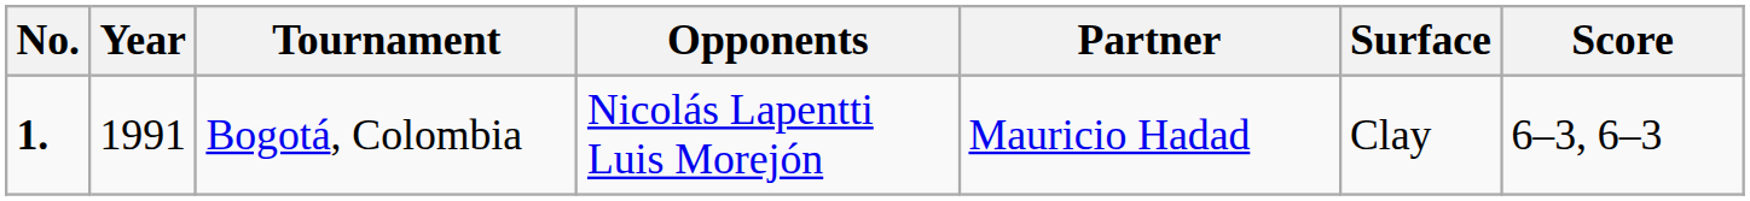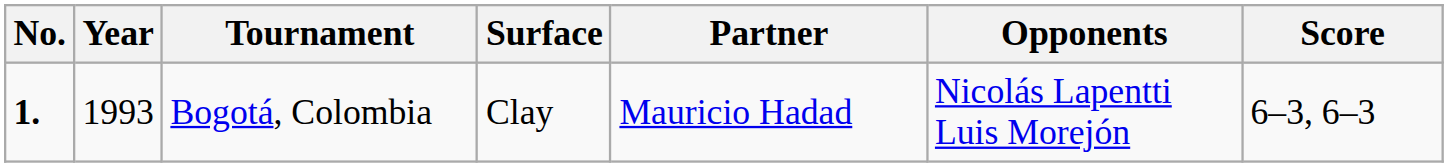 <table class="sortable wikitable" style=font-size:97%>
 <tr>
 <th style="width:20px">No.</th>
 <th style="width:30px">Year</th>
 <th style="width:130px">Tournament</th>
+<th style="width:50px">Surface</th>
+<th style="width:130px">Partner</th>
 <th style="width:130px">Opponents</th>
-<th style="width:130px">Partner</th>
-<th style="width:50px">Surface</th>
 <th style="width:80px" class="unsortable">Score</th>
 </tr>
 <tr>
 <td><strong>1.</strong></td>
-<td>1991</td>
+<td>1993</td>
 <td><a href='#'>Bogotá</a>, Colombia</td>
+<td>Clay</td>
+<td> <a href='#'>Mauricio Hadad</a></td>
 <td> <a href='#'>Nicolás Lapentti</a><br> <a href='#'>Luis Morejón</a></td>
-<td> <a href='#'>Mauricio Hadad</a></td>
-<td>Clay</td>
 <td>6–3, 6–3</td>
 </tr>
 </table>
